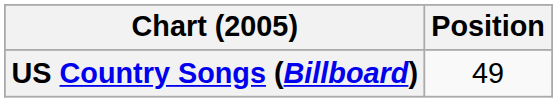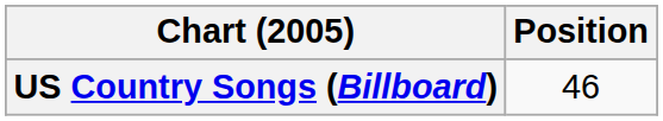 <table class="wikitable sortable plainrowheaders" style="text-align:center">
 <tr>
 <th scope="col">Chart (2005)</th>
 <th scope="col">Position</th>
 </tr>
 <tr>
 <th scope="row">US <a href='#'>Country Songs</a> (<em><a href='#'>Billboard</a></em>)</th>
-<td>49</td>
+<td>46</td>
 </tr>
 </table>
